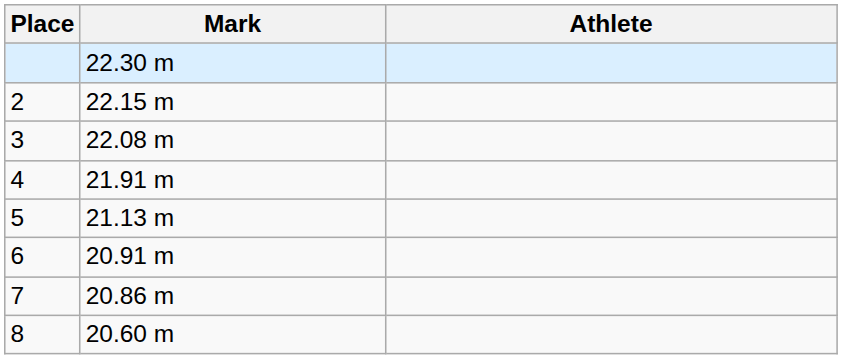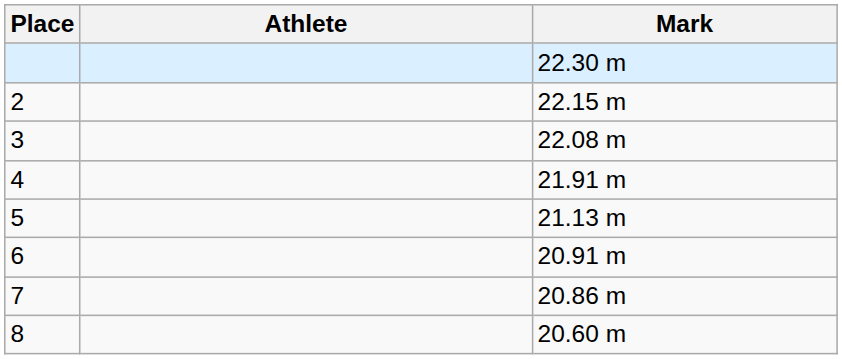 <table class=wikitable>
 <tr>
 <th>Place</th>
+<th style="width:18em">Athlete</th>
 <th style="width:12em">Mark</th>
-<th style="width:18em">Athlete</th>
 </tr>
 <tr style="background:#daefff;">
 <td></td>
+<td></td>
 <td>22.30 m</td>
-<td></td>
 </tr>
 <tr>
 <td>2</td>
+<td></td>
 <td>22.15 m</td>
-<td></td>
 </tr>
 <tr>
 <td>3</td>
+<td></td>
 <td>22.08 m</td>
-<td></td>
 </tr>
 <tr>
 <td>4</td>
+<td></td>
 <td>21.91 m</td>
-<td></td>
 </tr>
 <tr>
 <td>5</td>
+<td></td>
 <td>21.13 m</td>
-<td></td>
 </tr>
 <tr>
 <td>6</td>
+<td></td>
 <td>20.91 m</td>
-<td></td>
 </tr>
 <tr>
 <td>7</td>
+<td></td>
 <td>20.86 m</td>
-<td></td>
 </tr>
 <tr>
 <td>8</td>
+<td></td>
 <td>20.60 m</td>
-<td></td>
 </tr>
 </table>
